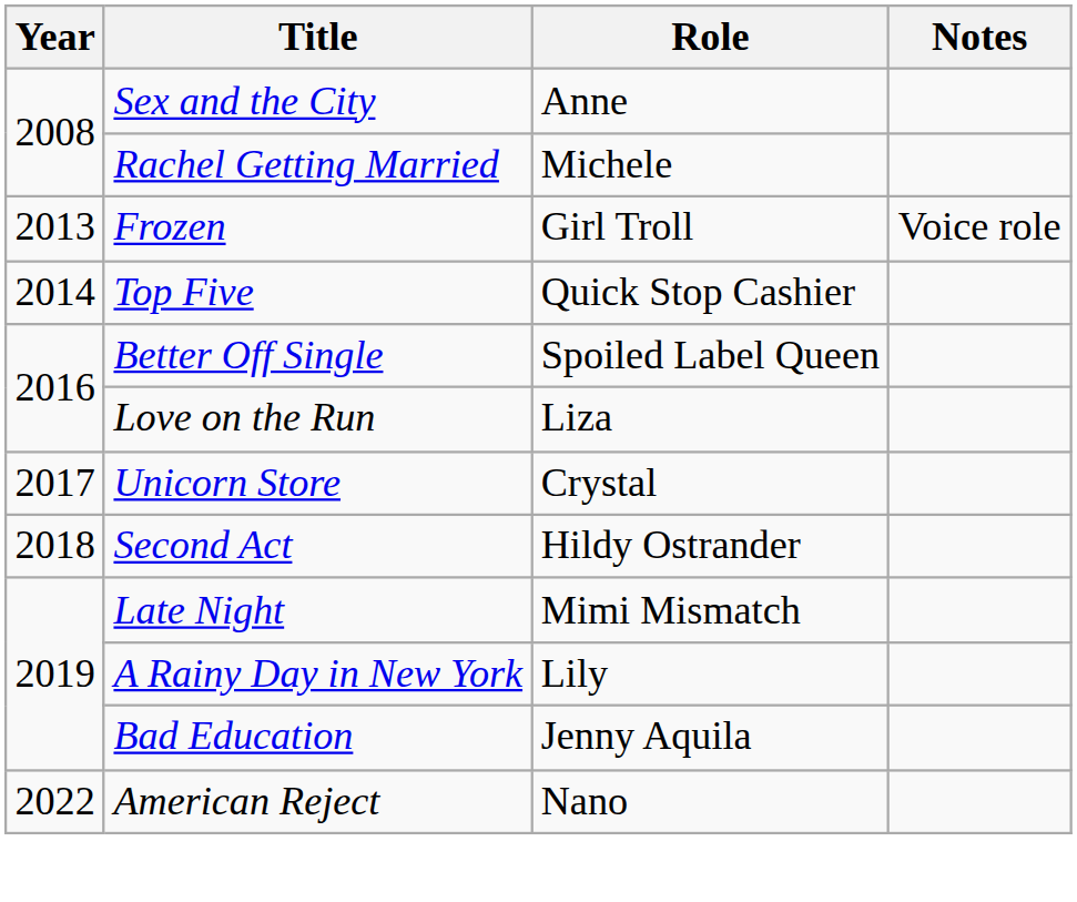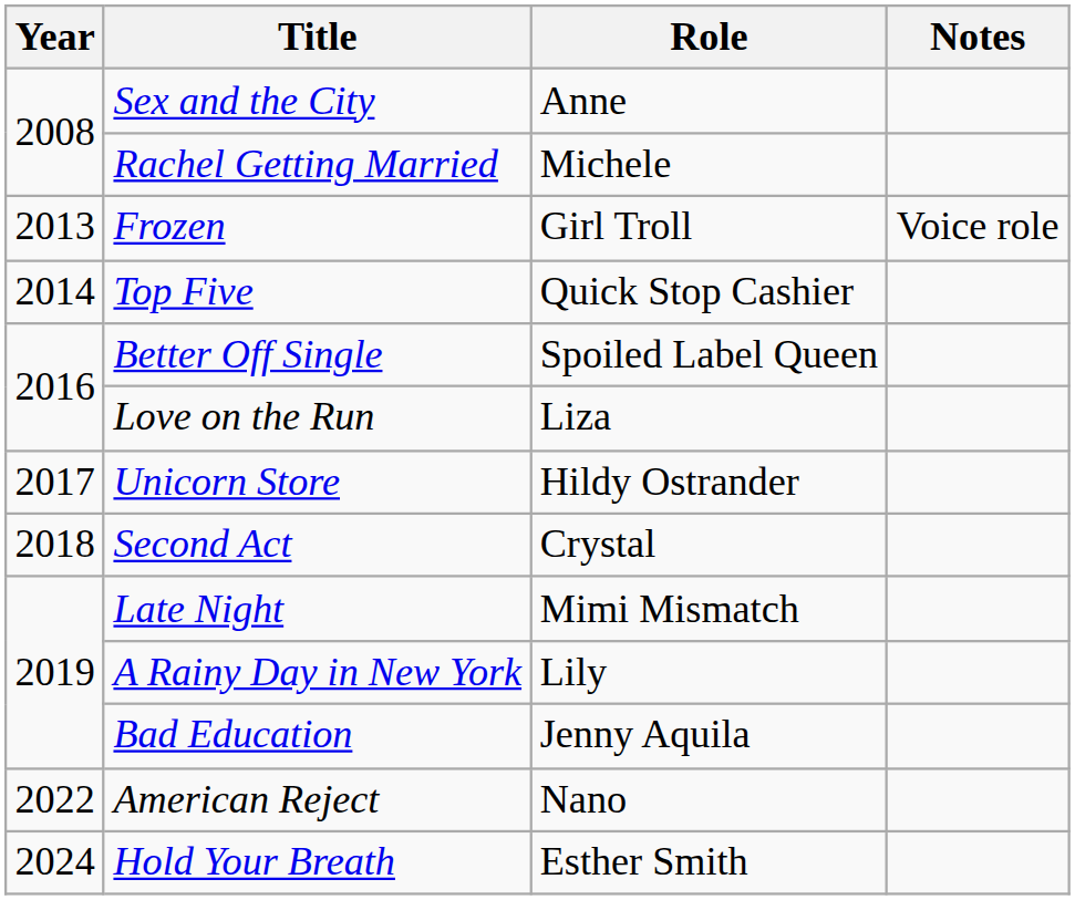 <table class="wikitable sortable">
 <tr>
 <th>Year</th>
 <th>Title</th>
 <th>Role</th>
 <th class="unsortable">Notes</th>
 </tr>
 <tr>
 <td rowspan="2">2008</td>
 <td><em><a href='#'>Sex and the City</a></em></td>
 <td>Anne</td>
 <td></td>
 </tr>
 <tr>
 <td><em><a href='#'>Rachel Getting Married</a></em></td>
 <td>Michele</td>
 <td></td>
 </tr>
 <tr>
 <td>2013</td>
 <td><em><a href='#'>Frozen</a></em></td>
 <td>Girl Troll</td>
 <td>Voice role</td>
 </tr>
 <tr>
 <td>2014</td>
 <td><em><a href='#'>Top Five</a></em></td>
 <td>Quick Stop Cashier</td>
 <td></td>
 </tr>
 <tr>
 <td rowspan="2">2016</td>
 <td><em><a href='#'>Better Off Single</a></em></td>
 <td>Spoiled Label Queen</td>
 <td></td>
 </tr>
 <tr>
 <td><em>Love on the Run</em></td>
 <td>Liza</td>
 <td></td>
 </tr>
 <tr>
 <td>2017</td>
 <td><em><a href='#'>Unicorn Store</a></em></td>
-<td>Crystal</td>
+<td>Hildy Ostrander</td>
 <td></td>
 </tr>
 <tr>
 <td>2018</td>
 <td><em><a href='#'>Second Act</a></em></td>
-<td>Hildy Ostrander</td>
+<td>Crystal</td>
 <td></td>
 </tr>
 <tr>
 <td rowspan="3">2019</td>
 <td><em><a href='#'>Late Night</a></em></td>
 <td>Mimi Mismatch</td>
 <td></td>
 </tr>
 <tr>
 <td><em><a href='#'>A Rainy Day in New York</a></em></td>
 <td>Lily</td>
 <td></td>
 </tr>
 <tr>
 <td><em><a href='#'>Bad Education</a></em></td>
 <td>Jenny Aquila</td>
 <td></td>
 </tr>
 <tr>
 <td>2022</td>
 <td><em>American Reject</em></td>
 <td>Nano</td>
 <td></td>
 </tr>
+<tr>
+<td>2024</td>
+<td><em><a href='#'>Hold Your Breath</a></em></td>
+<td>Esther Smith</td>
+<td></td>
+</tr>
 </table>
